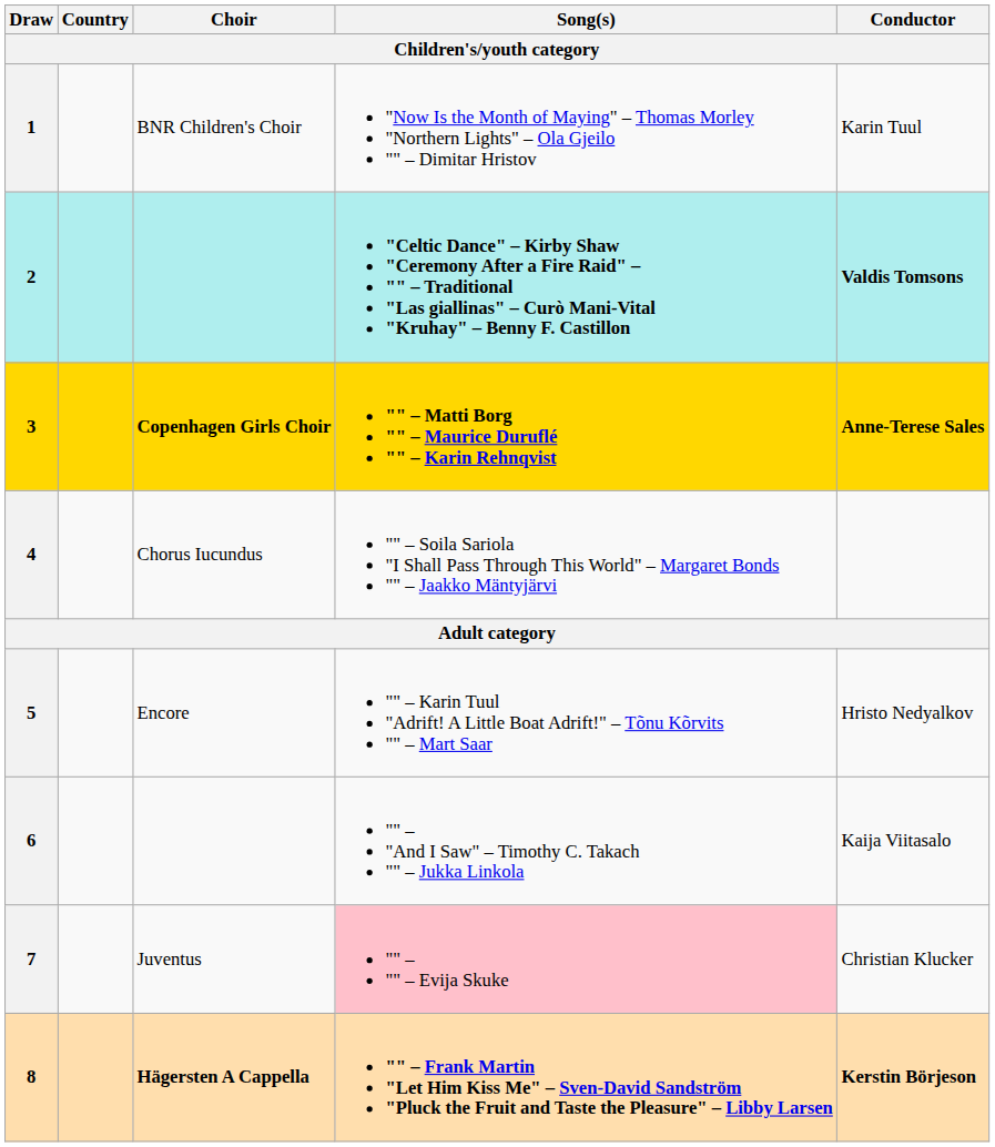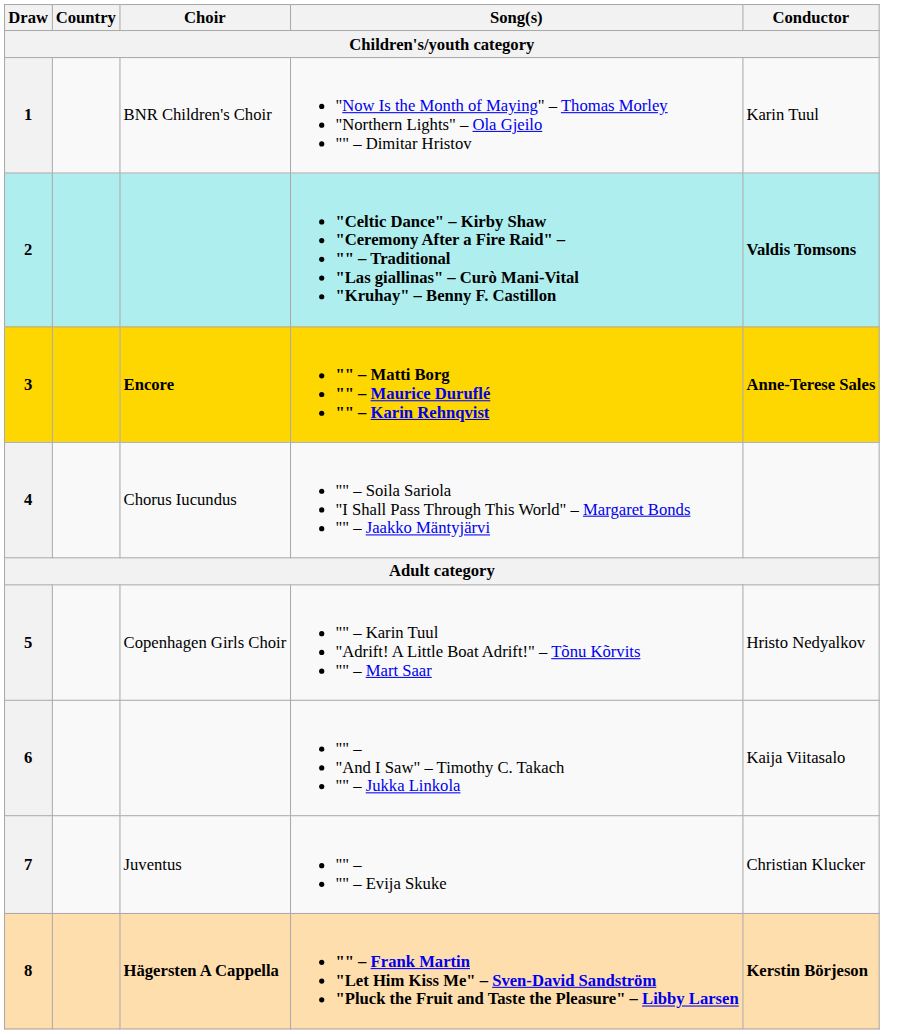 <table class="sortable wikitable plainrowheaders" style="text-align:left;">
 <tr>
 <th>Draw</th>
 <th>Country</th>
 <th>Choir</th>
 <th>Song(s)</th>
 <th>Conductor</th>
 </tr>
 <tr>
 <th colspan="5">Children's/youth category</th>
 </tr>
 <tr>
 <th scope="row" style="text-align:center;">1</th>
 <td></td>
 <td>BNR Children's Choir</td>
 <td><br><ul><li>"<a href='#'>Now Is the Month of Maying</a>" – <a href='#'>Thomas Morley</a></li><li>"Northern Lights" – <a href='#'>Ola Gjeilo</a></li><li>"" – Dimitar Hristov</li></ul></td>
 <td>Karin Tuul</td>
 </tr>
 <tr style="font-weight: bold; background: paleturquoise;">
 <th scope="row" style="text-align:center; font-weight:bold; background:paleturquoise">2</th>
 <td></td>
 <td></td>
 <td><br><ul><li>"Celtic Dance" – Kirby Shaw</li><li>"Ceremony After a Fire Raid" – </li><li>"" – Traditional</li><li>"Las giallinas" – Curò Mani-Vital</li><li>"Kruhay" – Benny F. Castillon</li></ul></td>
 <td>Valdis Tomsons</td>
 </tr>
 <tr style="font-weight: bold; background: gold;">
 <th scope="row" style="text-align:center; font-weight:bold; background:gold">3</th>
 <td></td>
-<td>Copenhagen Girls Choir</td>
+<td>Encore</td>
 <td><br><ul><li>"" – Matti Borg</li><li>"" – <a href='#'>Maurice Duruflé</a></li><li>"" – <a href='#'>Karin Rehnqvist</a></li></ul></td>
 <td>Anne-Terese Sales</td>
 </tr>
 <tr>
 <th scope="row" style="text-align:center;">4</th>
 <td></td>
 <td>Chorus Iucundus</td>
 <td><br><ul><li>"" – Soila Sariola</li><li>"I Shall Pass Through This World" – <a href='#'>Margaret Bonds</a></li><li>"" – <a href='#'>Jaakko Mäntyjärvi</a></li></ul></td>
 <td></td>
 </tr>
 <tr>
 <th colspan="5">Adult category</th>
 </tr>
 <tr>
 <th scope="row" style="text-align:center;">5</th>
 <td></td>
-<td>Encore</td>
+<td>Copenhagen Girls Choir</td>
 <td><br><ul><li>"" – Karin Tuul</li><li>"Adrift! A Little Boat Adrift!" – <a href='#'>Tõnu Kõrvits</a></li><li>"" – <a href='#'>Mart Saar</a></li></ul></td>
 <td>Hristo Nedyalkov</td>
 </tr>
 <tr>
 <th scope="row" style="text-align:center;">6</th>
 <td></td>
 <td></td>
 <td><br><ul><li>"" – </li><li>"And I Saw" – Timothy C. Takach</li><li>"" – <a href='#'>Jukka Linkola</a></li></ul></td>
 <td>Kaija Viitasalo</td>
 </tr>
 <tr>
 <th scope="row" style="text-align:center;">7</th>
 <td></td>
 <td>Juventus</td>
-<td style="background: pink;"><br><ul><li>"" – </li><li>"" – Evija Skuke</li></ul></td>
+<td><br><ul><li>"" – </li><li>"" – Evija Skuke</li></ul></td>
 <td>Christian Klucker</td>
 </tr>
 <tr style="font-weight: bold; background: navajowhite;">
 <th scope="row" style="text-align:center; font-weight:bold; background:navajowhite">8</th>
 <td></td>
 <td>Hägersten A Cappella</td>
 <td><br><ul><li>"" – <a href='#'>Frank Martin</a></li><li>"Let Him Kiss Me" – <a href='#'>Sven-David Sandström</a></li><li>"Pluck the Fruit and Taste the Pleasure" – <a href='#'>Libby Larsen</a></li></ul></td>
 <td>Kerstin Börjeson</td>
 </tr>
 </table>
